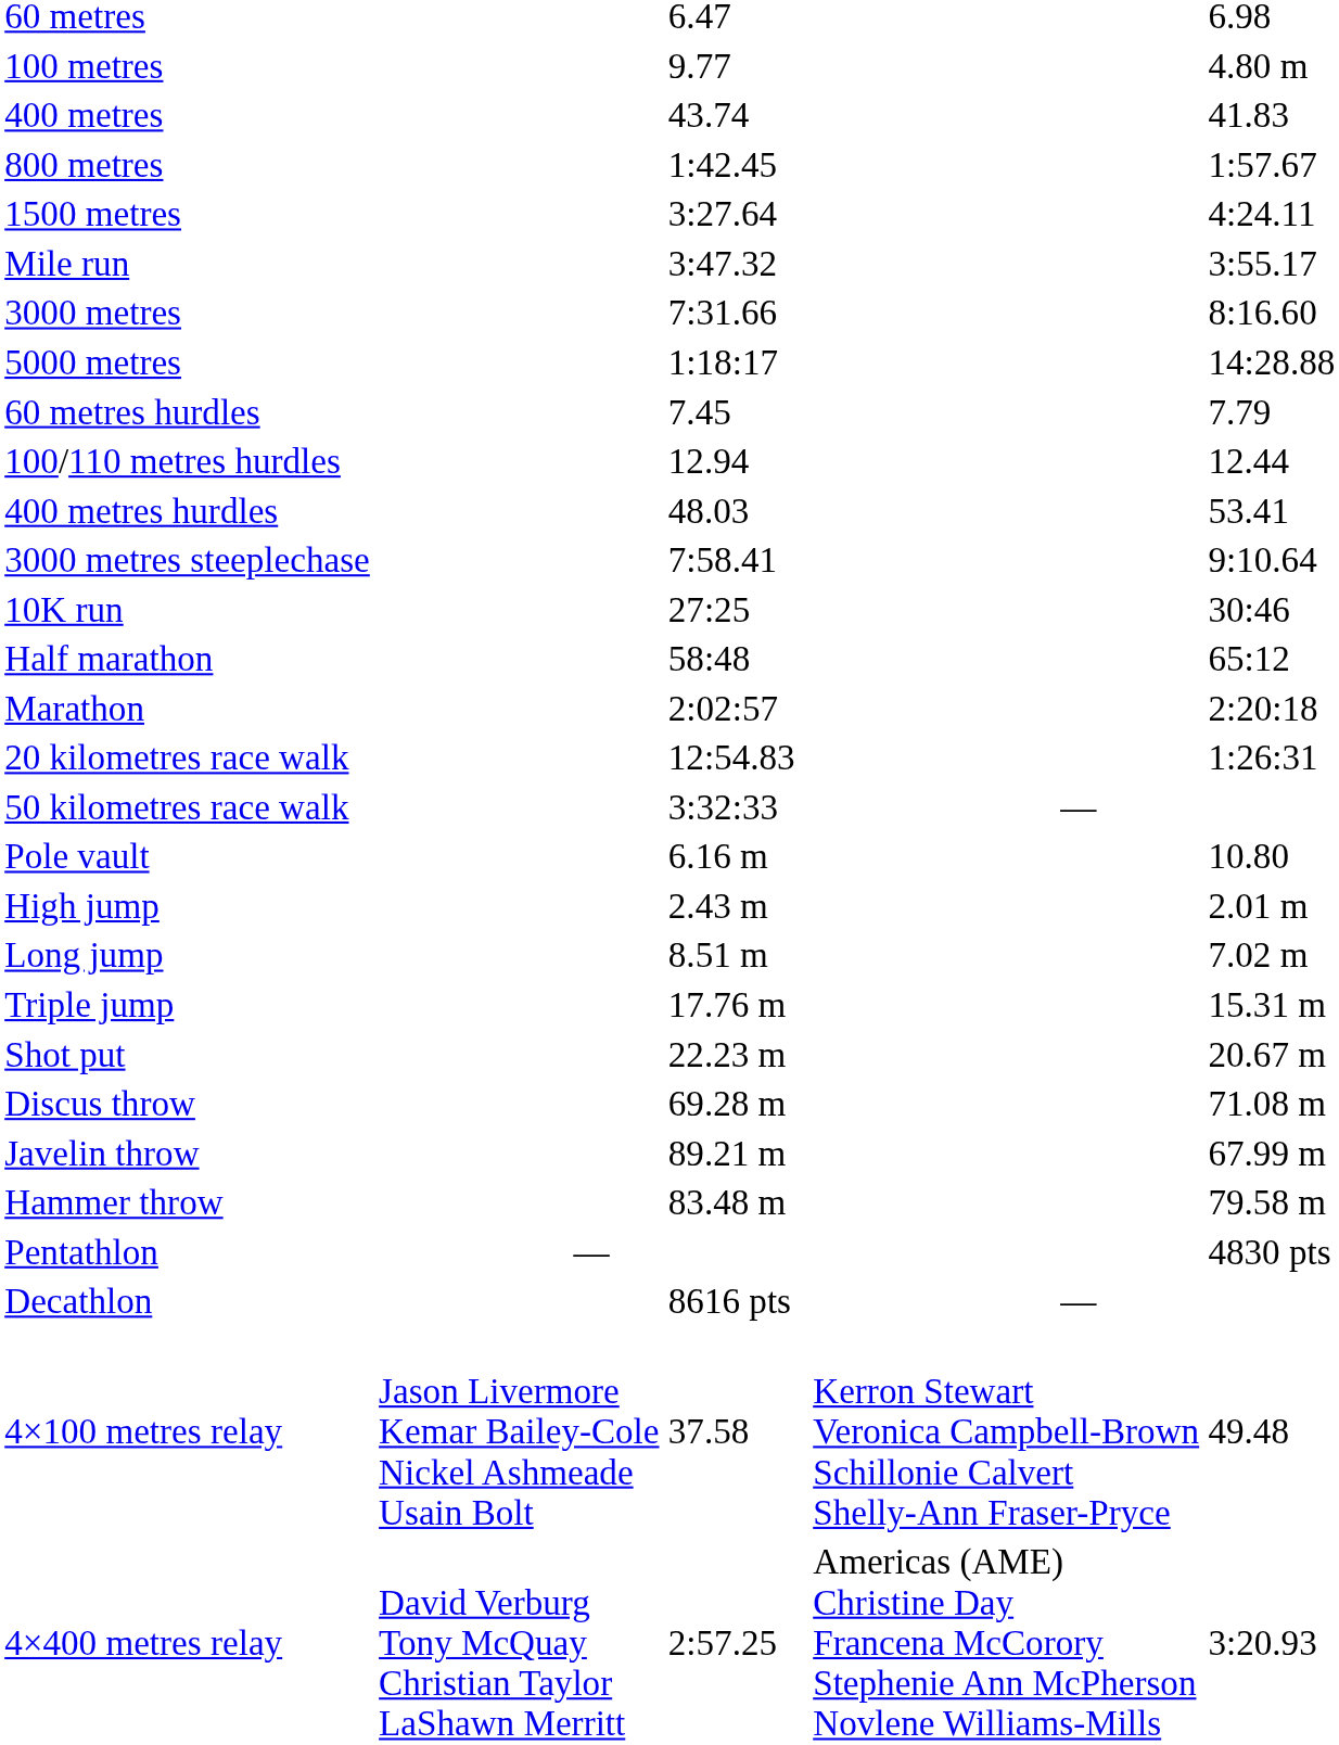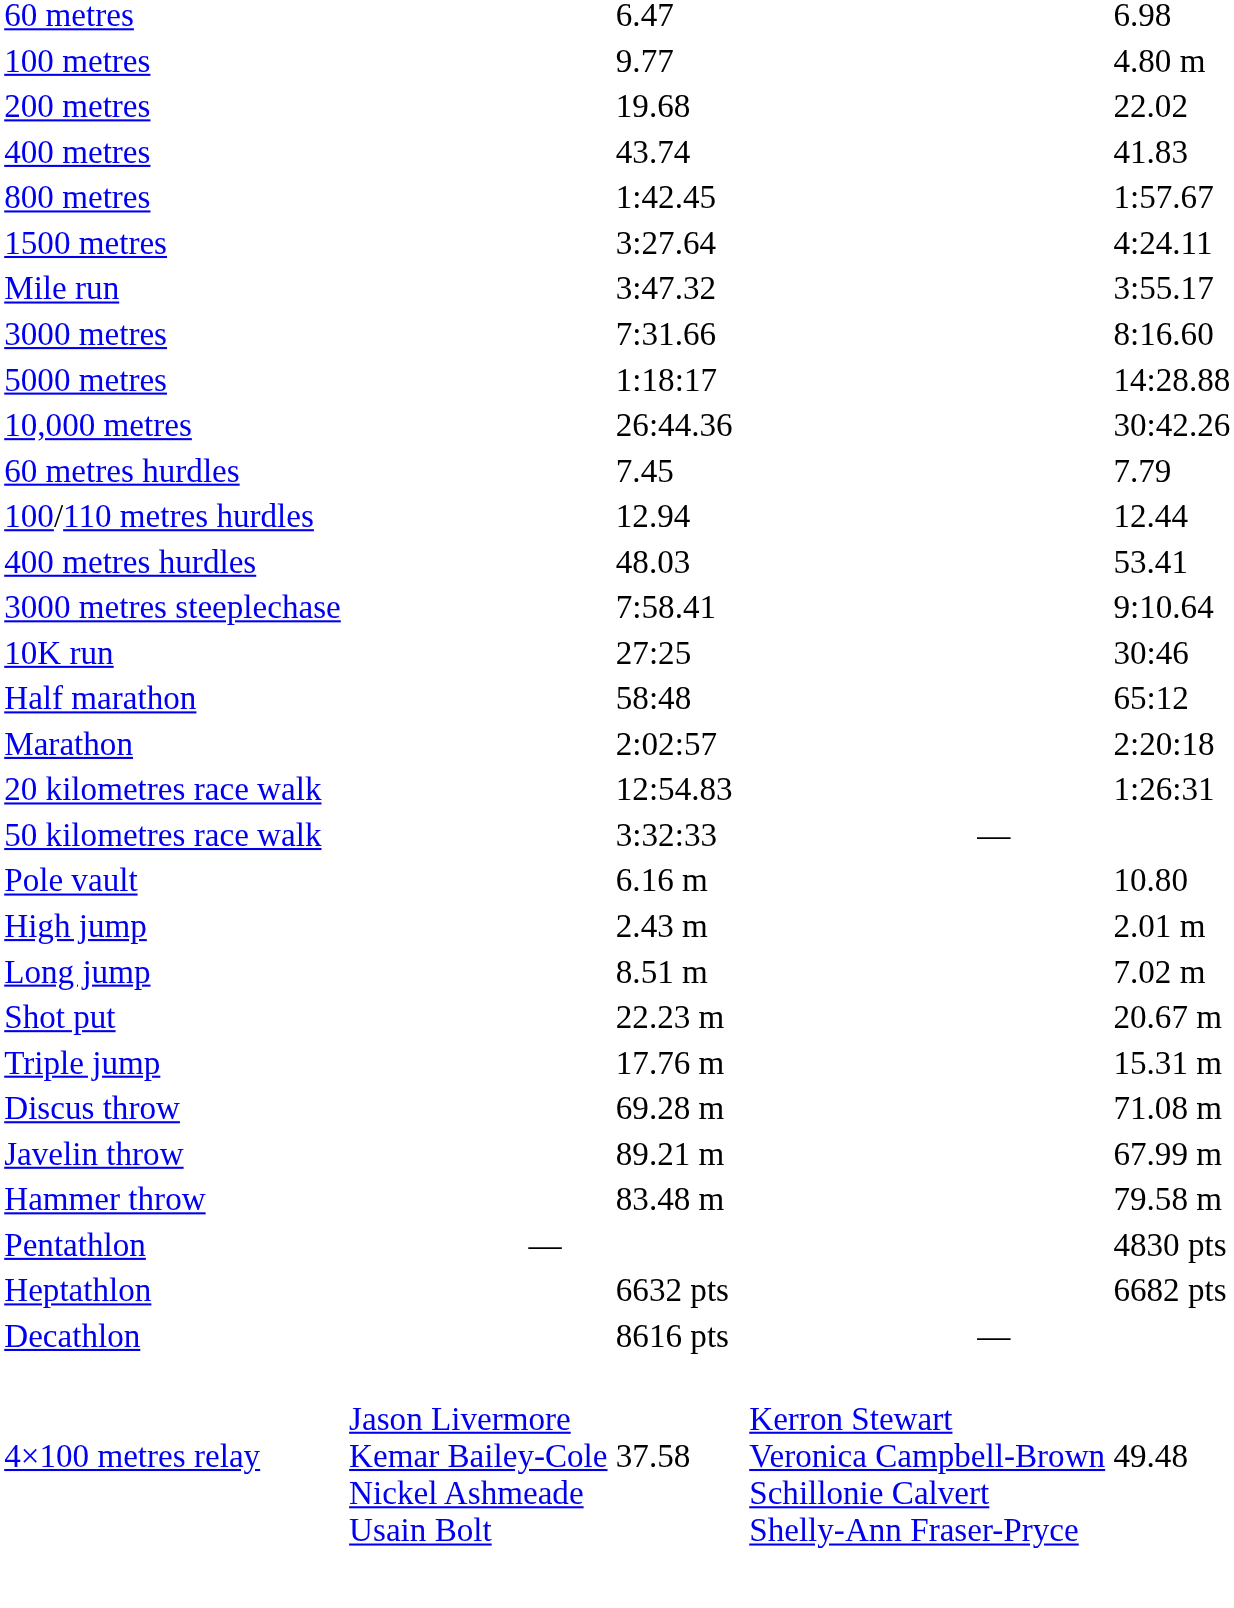 <table>
 <tr>
 <td><a href='#'>60 metres</a></td>
 <td></td>
 <td>6.47</td>
 <td></td>
 <td></td>
 <td>6.98</td>
 <td></td>
 </tr>
 <tr>
 <td><a href='#'>100 metres</a></td>
 <td></td>
 <td>9.77</td>
 <td></td>
 <td></td>
 <td>4.80 m</td>
+<td></td>
+</tr>
+<tr>
+<td><a href='#'>200 metres</a></td>
+<td></td>
+<td>19.68</td>
+<td></td>
+<td></td>
+<td>22.02</td>
 <td></td>
 </tr>
 <tr>
 <td><a href='#'>400 metres</a></td>
 <td></td>
 <td>43.74</td>
 <td></td>
 <td></td>
 <td>41.83</td>
 <td></td>
 </tr>
 <tr>
 <td><a href='#'>800 metres</a></td>
 <td></td>
 <td>1:42.45</td>
 <td></td>
 <td></td>
 <td>1:57.67</td>
 <td></td>
 </tr>
 <tr>
 <td><a href='#'>1500 metres</a></td>
 <td></td>
 <td>3:27.64</td>
 <td></td>
 <td></td>
 <td>4:24.11</td>
 <td></td>
 </tr>
 <tr>
 <td><a href='#'>Mile run</a></td>
 <td></td>
 <td>3:47.32</td>
 <td></td>
 <td></td>
 <td>3:55.17</td>
 <td></td>
 </tr>
 <tr>
 <td><a href='#'>3000 metres</a></td>
 <td></td>
 <td>7:31.66</td>
 <td></td>
 <td></td>
 <td>8:16.60</td>
 <td></td>
 </tr>
 <tr>
 <td><a href='#'>5000 metres</a></td>
 <td></td>
 <td>1:18:17</td>
 <td></td>
 <td></td>
 <td>14:28.88</td>
+<td></td>
+</tr>
+<tr>
+<td><a href='#'>10,000 metres</a></td>
+<td></td>
+<td>26:44.36</td>
+<td></td>
+<td></td>
+<td>30:42.26</td>
 <td></td>
 </tr>
 <tr>
 <td><a href='#'>60 metres hurdles</a></td>
 <td></td>
 <td>7.45</td>
 <td></td>
 <td></td>
 <td>7.79</td>
 <td></td>
 </tr>
 <tr>
 <td><a href='#'>100</a>/<a href='#'>110 metres hurdles</a></td>
 <td></td>
 <td>12.94</td>
 <td></td>
 <td></td>
 <td>12.44</td>
 <td></td>
 </tr>
 <tr>
 <td><a href='#'>400 metres hurdles</a></td>
 <td></td>
 <td>48.03</td>
 <td></td>
 <td></td>
 <td>53.41</td>
 <td></td>
 </tr>
 <tr>
 <td><a href='#'>3000 metres steeplechase</a></td>
 <td></td>
 <td>7:58.41</td>
 <td></td>
 <td></td>
 <td>9:10.64</td>
 <td></td>
 </tr>
 <tr>
 <td><a href='#'>10K run</a></td>
 <td></td>
 <td>27:25</td>
 <td></td>
 <td></td>
 <td>30:46</td>
 <td></td>
 </tr>
 <tr>
 <td><a href='#'>Half marathon</a></td>
 <td></td>
 <td>58:48</td>
 <td></td>
 <td></td>
 <td>65:12</td>
 <td></td>
 </tr>
 <tr>
 <td><a href='#'>Marathon</a></td>
 <td></td>
 <td>2:02:57</td>
 <td></td>
 <td></td>
 <td>2:20:18</td>
 <td></td>
 </tr>
 <tr>
 <td><a href='#'>20 kilometres race walk</a></td>
 <td></td>
 <td>12:54.83</td>
 <td></td>
 <td></td>
 <td>1:26:31</td>
 <td></td>
 </tr>
 <tr>
 <td><a href='#'>50 kilometres race walk</a></td>
 <td></td>
 <td>3:32:33</td>
 <td></td>
 <td align=center colspan=3>—</td>
 </tr>
 <tr>
 <td><a href='#'>Pole vault</a></td>
 <td></td>
 <td>6.16 m</td>
 <td></td>
 <td></td>
 <td>10.80</td>
 <td></td>
 </tr>
 <tr>
 <td><a href='#'>High jump</a></td>
 <td></td>
 <td>2.43 m</td>
 <td></td>
 <td></td>
 <td>2.01 m</td>
 <td></td>
 </tr>
 <tr>
 <td><a href='#'>Long jump</a></td>
 <td></td>
 <td>8.51 m</td>
 <td></td>
 <td></td>
 <td>7.02 m</td>
 <td></td>
 </tr>
 <tr>
+<td><a href='#'>Shot put</a></td>
+<td></td>
+<td>22.23 m</td>
+<td></td>
+<td></td>
+<td>20.67 m </td>
+<td></td>
+</tr>
+<tr>
 <td><a href='#'>Triple jump</a></td>
 <td></td>
 <td>17.76 m</td>
 <td></td>
 <td></td>
 <td>15.31 m</td>
-<td></td>
-</tr>
-<tr>
-<td><a href='#'>Shot put</a></td>
-<td></td>
-<td>22.23 m</td>
-<td></td>
-<td></td>
-<td>20.67 m </td>
 <td></td>
 </tr>
 <tr>
 <td><a href='#'>Discus throw</a></td>
 <td></td>
 <td>69.28 m</td>
 <td></td>
 <td></td>
 <td>71.08 m</td>
 <td></td>
 </tr>
 <tr>
 <td><a href='#'>Javelin throw</a></td>
 <td></td>
 <td>89.21 m</td>
 <td></td>
 <td></td>
 <td>67.99 m</td>
 <td></td>
 </tr>
 <tr>
 <td><a href='#'>Hammer throw</a></td>
 <td></td>
 <td>83.48 m</td>
 <td></td>
 <td></td>
 <td>79.58 m</td>
 <td></td>
 </tr>
 <tr>
 <td><a href='#'>Pentathlon</a></td>
 <td align=center colspan=3>—</td>
 <td></td>
 <td>4830 pts</td>
 <td></td>
 </tr>
 <tr>
+<td><a href='#'>Heptathlon</a></td>
+<td></td>
+<td>6632 pts</td>
+<td></td>
+<td></td>
+<td>6682 pts</td>
+<td></td>
+</tr>
+<tr>
 <td><a href='#'>Decathlon</a></td>
 <td></td>
 <td>8616 pts</td>
 <td></td>
 <td align=center colspan=3>—</td>
 </tr>
 <tr>
 <td><a href='#'>4×100 metres relay</a></td>
 <td><br><a href='#'>Jason Livermore</a><br><a href='#'>Kemar Bailey-Cole</a><br><a href='#'>Nickel Ashmeade</a><br><a href='#'>Usain Bolt</a></td>
 <td>37.58</td>
 <td></td>
 <td><br><a href='#'>Kerron Stewart</a><br><a href='#'>Veronica Campbell-Brown</a><br><a href='#'>Schillonie Calvert</a><br><a href='#'>Shelly-Ann Fraser-Pryce</a></td>
 <td>49.48</td>
 <td></td>
 </tr>
-<tr>
-<td><a href='#'>4×400 metres relay</a></td>
-<td><br><a href='#'>David Verburg</a><br><a href='#'>Tony McQuay</a><br><a href='#'>Christian Taylor</a><br><a href='#'>LaShawn Merritt</a></td>
-<td>2:57.25</td>
-<td></td>
-<td>Americas (AME)<br><a href='#'>Christine Day</a><br><a href='#'>Francena McCorory</a><br><a href='#'>Stephenie Ann McPherson</a><br><a href='#'>Novlene Williams-Mills</a></td>
-<td>3:20.93</td>
-<td></td>
-</tr>
 </table>
